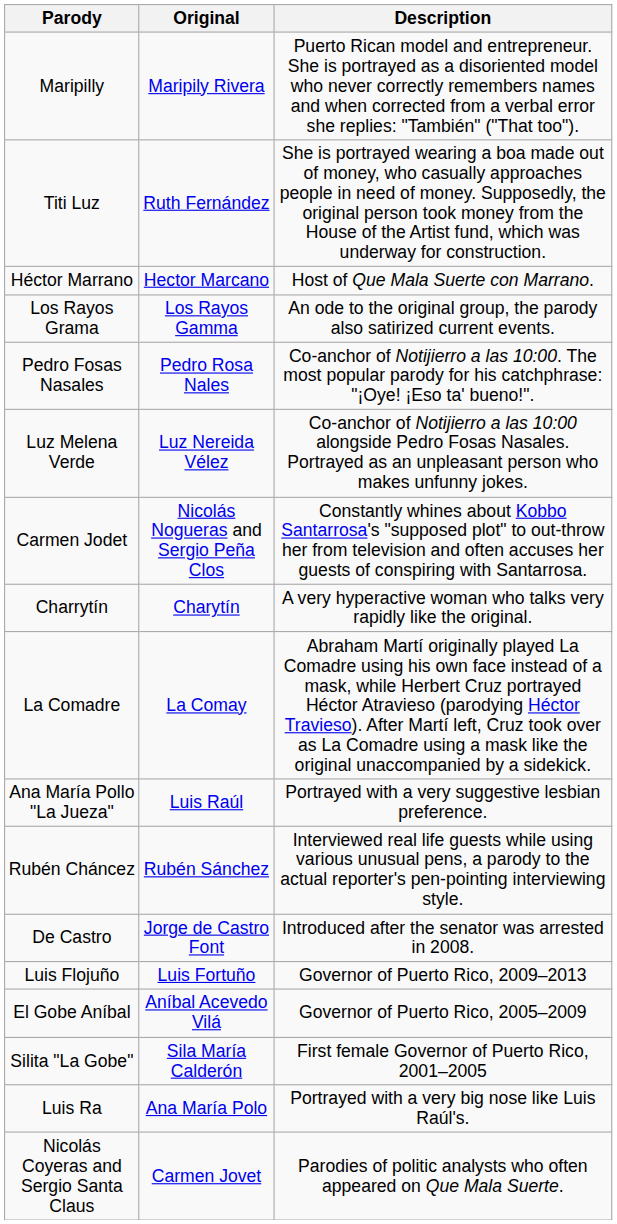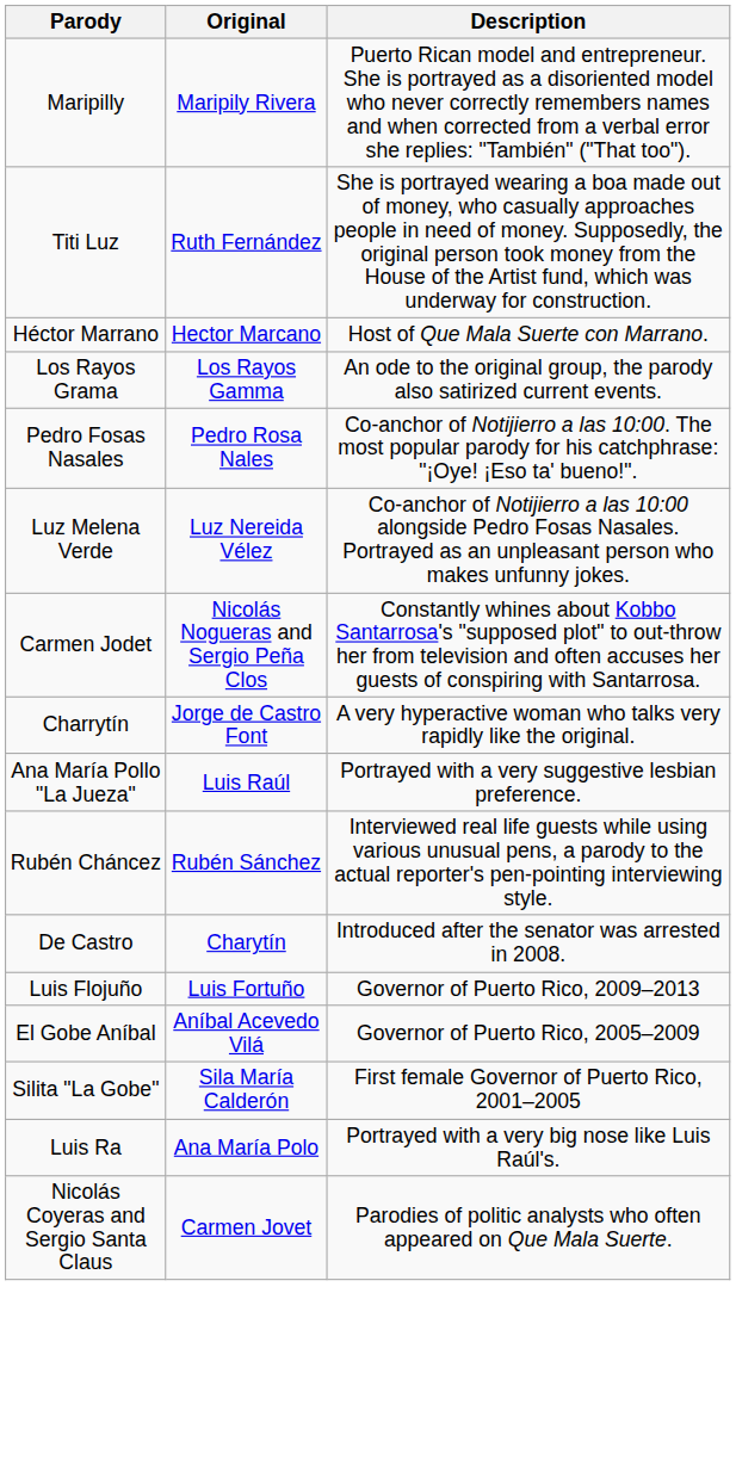 <table class="wikitable" style="text-align:center;">
 <tr>
 <th width="115">Parody</th>
 <th width="115">Original</th>
 <th width="300">Description</th>
 </tr>
 <tr>
 <td>Maripilly</td>
 <td><a href='#'>Maripily Rivera</a></td>
 <td>Puerto Rican model and entrepreneur. She is portrayed as a disoriented model who never correctly remembers names and when corrected from a verbal error she replies: "También" ("That too").</td>
 </tr>
 <tr>
 <td>Titi Luz</td>
 <td><a href='#'>Ruth Fernández</a></td>
 <td>She is portrayed wearing a boa made out of money, who casually approaches people in need of money. Supposedly, the original person took money from the House of the Artist fund, which was underway for construction.</td>
 </tr>
 <tr>
 <td>Héctor Marrano</td>
 <td><a href='#'>Hector Marcano</a></td>
 <td>Host of <em>Que Mala Suerte con Marrano</em>.</td>
 </tr>
 <tr>
 <td>Los Rayos Grama</td>
 <td><a href='#'>Los Rayos Gamma</a></td>
 <td>An ode to the original group, the parody also satirized current events.</td>
 </tr>
 <tr>
 <td>Pedro Fosas Nasales</td>
 <td><a href='#'>Pedro Rosa Nales</a></td>
 <td>Co-anchor of <em>Notijierro a las 10:00</em>. The most popular parody for his catchphrase: "¡Oye! ¡Eso ta' bueno!".</td>
 </tr>
 <tr>
 <td>Luz Melena Verde</td>
 <td><a href='#'>Luz Nereida Vélez</a></td>
 <td>Co-anchor of <em>Notijierro a las 10:00</em> alongside Pedro Fosas Nasales. Portrayed as an unpleasant person who makes unfunny jokes.</td>
 </tr>
 <tr>
 <td>Carmen Jodet</td>
 <td><a href='#'>Nicolás Nogueras</a> and <a href='#'>Sergio Peña Clos</a></td>
 <td>Constantly whines about <a href='#'>Kobbo Santarrosa</a>'s "supposed plot" to out-throw her from television and often accuses her guests of conspiring with Santarrosa.</td>
 </tr>
 <tr>
 <td>Charrytín</td>
-<td><a href='#'>Charytín</a></td>
+<td><a href='#'>Jorge de Castro Font</a></td>
 <td>A very hyperactive woman who talks very rapidly like the original.</td>
-</tr>
-<tr>
-<td>La Comadre</td>
-<td><a href='#'>La Comay</a></td>
-<td>Abraham Martí originally played La Comadre using his own face instead of a mask, while Herbert Cruz portrayed Héctor Atravieso (parodying <a href='#'>Héctor Travieso</a>). After Martí left, Cruz took over as La Comadre using a mask like the original unaccompanied by a sidekick.</td>
 </tr>
 <tr>
 <td>Ana María Pollo "La Jueza"</td>
 <td><a href='#'>Luis Raúl</a></td>
 <td>Portrayed with a very suggestive lesbian preference.</td>
 </tr>
 <tr>
 <td>Rubén Cháncez</td>
 <td><a href='#'>Rubén Sánchez</a></td>
 <td>Interviewed real life guests while using various unusual pens, a parody to the actual reporter's pen-pointing interviewing style.</td>
 </tr>
 <tr>
 <td>De Castro</td>
-<td><a href='#'>Jorge de Castro Font</a></td>
+<td><a href='#'>Charytín</a></td>
 <td>Introduced after the senator was arrested in 2008.</td>
 </tr>
 <tr>
 <td>Luis Flojuño</td>
 <td><a href='#'>Luis Fortuño</a></td>
 <td>Governor of Puerto Rico, 2009–2013</td>
 </tr>
 <tr>
 <td>El Gobe Aníbal</td>
 <td><a href='#'>Aníbal Acevedo Vilá</a></td>
 <td>Governor of Puerto Rico, 2005–2009</td>
 </tr>
 <tr>
 <td>Silita "La Gobe"</td>
 <td><a href='#'>Sila María Calderón</a></td>
 <td>First female Governor of Puerto Rico, 2001–2005</td>
 </tr>
 <tr>
 <td>Luis Ra</td>
 <td><a href='#'>Ana María Polo</a></td>
 <td>Portrayed with a very big nose like Luis Raúl's.</td>
 </tr>
 <tr>
 <td>Nicolás Coyeras and Sergio Santa Claus</td>
 <td><a href='#'>Carmen Jovet</a></td>
 <td>Parodies of politic analysts who often appeared on <em>Que Mala Suerte</em>.</td>
 </tr>
 </table>
